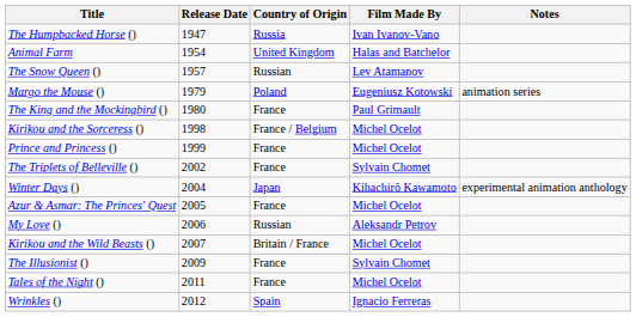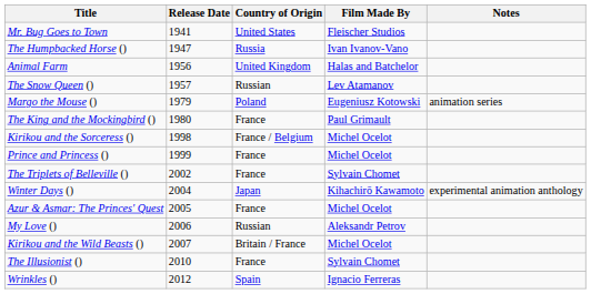 <table class="wikitable sortable">
 <tr>
 <th data-sort-type=>Title</th>
 <th data-sort-type=>Release Date</th>
 <th data-sort-type=>Country of Origin</th>
 <th data-sort-type=>Film Made By</th>
 <th data-sort-type=>Notes</th>
+</tr>
+<tr>
+<td><em><a href='#'>Mr. Bug Goes to Town</a></em></td>
+<td>1941</td>
+<td><a href='#'>United States</a></td>
+<td><a href='#'>Fleischer Studios</a></td>
+<td></td>
 </tr>
 <tr>
 <td><em><a href='#'>The Humpbacked Horse</a></em>  ()</td>
 <td>1947</td>
 <td><a href='#'>Russia</a></td>
 <td><a href='#'>Ivan Ivanov-Vano</a></td>
 <td></td>
 </tr>
 <tr>
 <td><em><a href='#'>Animal Farm</a></em></td>
-<td>1954</td>
+<td>1956</td>
 <td><a href='#'>United Kingdom</a></td>
 <td><a href='#'>Halas and Batchelor</a></td>
 <td></td>
 </tr>
 <tr>
 <td><em><a href='#'>The Snow Queen</a></em> ()</td>
 <td>1957</td>
 <td>Russian</td>
 <td><a href='#'>Lev Atamanov</a></td>
 <td></td>
 </tr>
 <tr>
 <td><em><a href='#'>Margo the Mouse</a></em> ()</td>
 <td>1979</td>
 <td><a href='#'>Poland</a></td>
 <td><a href='#'>Eugeniusz Kotowski</a></td>
 <td>animation series</td>
 </tr>
 <tr>
 <td><em><a href='#'>The King and the Mockingbird</a></em> ()</td>
 <td>1980</td>
 <td>France</td>
 <td><a href='#'>Paul Grimault</a></td>
 <td></td>
 </tr>
 <tr>
 <td><em><a href='#'>Kirikou and the Sorceress</a></em> ()</td>
 <td>1998</td>
 <td>France / <a href='#'>Belgium</a></td>
 <td><a href='#'>Michel Ocelot</a></td>
 <td></td>
 </tr>
 <tr>
 <td><em><a href='#'>Prince and Princess</a></em> ()</td>
 <td>1999</td>
 <td>France</td>
 <td><a href='#'>Michel Ocelot</a></td>
 <td></td>
 </tr>
 <tr>
 <td><em><a href='#'>The Triplets of Belleville</a></em>  ()</td>
 <td>2002</td>
 <td>France</td>
 <td><a href='#'>Sylvain Chomet</a></td>
 <td></td>
 </tr>
 <tr>
 <td><em><a href='#'>Winter Days</a></em> ()</td>
 <td>2004</td>
 <td><a href='#'>Japan</a></td>
 <td><a href='#'>Kihachirō Kawamoto</a></td>
 <td>experimental animation anthology</td>
 </tr>
 <tr>
 <td><em><a href='#'>Azur & Asmar: The Princes' Quest</a></em></td>
 <td>2005</td>
 <td>France</td>
 <td><a href='#'>Michel Ocelot</a></td>
 <td></td>
 </tr>
 <tr>
 <td><em><a href='#'>My Love</a></em> ()</td>
 <td>2006</td>
 <td>Russian</td>
 <td><a href='#'>Aleksandr Petrov</a></td>
 <td></td>
 </tr>
 <tr>
 <td><em><a href='#'>Kirikou and the Wild Beasts</a></em> ()</td>
 <td>2007</td>
 <td>Britain / France</td>
 <td><a href='#'>Michel Ocelot</a></td>
 <td></td>
 </tr>
 <tr>
 <td><em><a href='#'>The Illusionist</a></em>  ()</td>
-<td>2009</td>
+<td>2010</td>
 <td>France</td>
 <td><a href='#'>Sylvain Chomet</a></td>
-<td></td>
-</tr>
-<tr>
-<td><em><a href='#'>Tales of the Night</a></em> ()</td>
-<td>2011</td>
-<td>France</td>
-<td><a href='#'>Michel Ocelot</a></td>
 <td></td>
 </tr>
 <tr>
 <td><em><a href='#'>Wrinkles</a></em> ()</td>
 <td>2012</td>
 <td><a href='#'>Spain</a></td>
 <td><a href='#'>Ignacio Ferreras</a></td>
 <td></td>
 </tr>
 </table>
